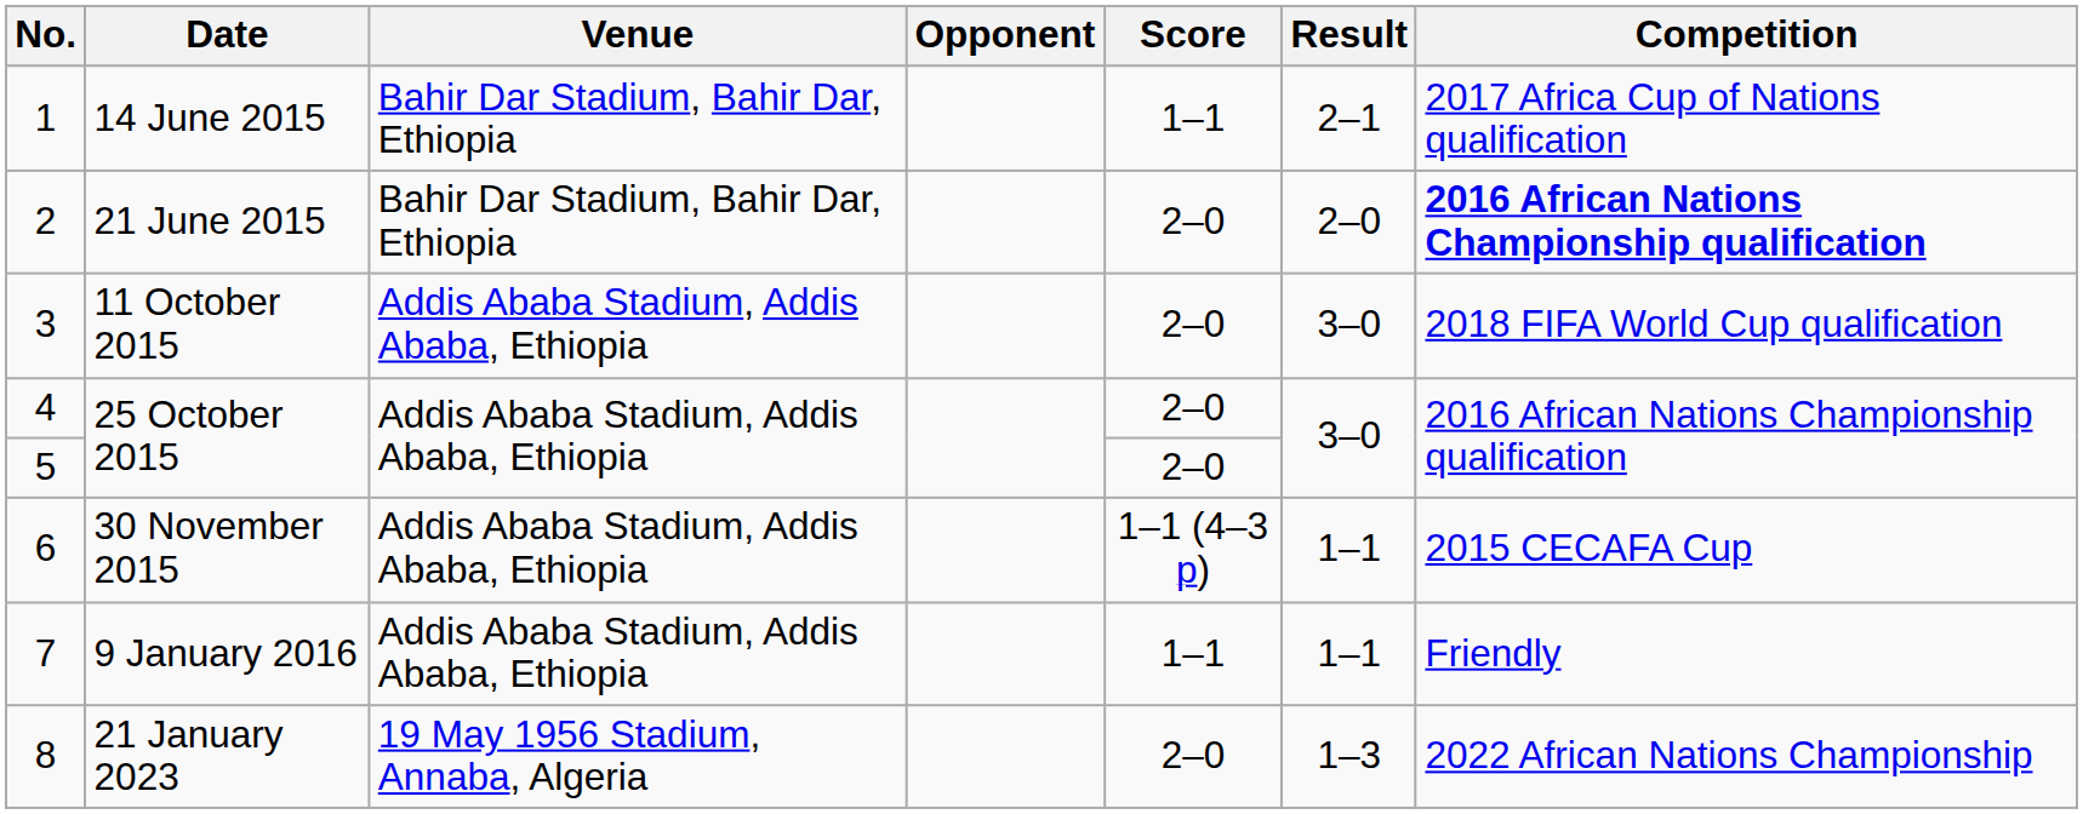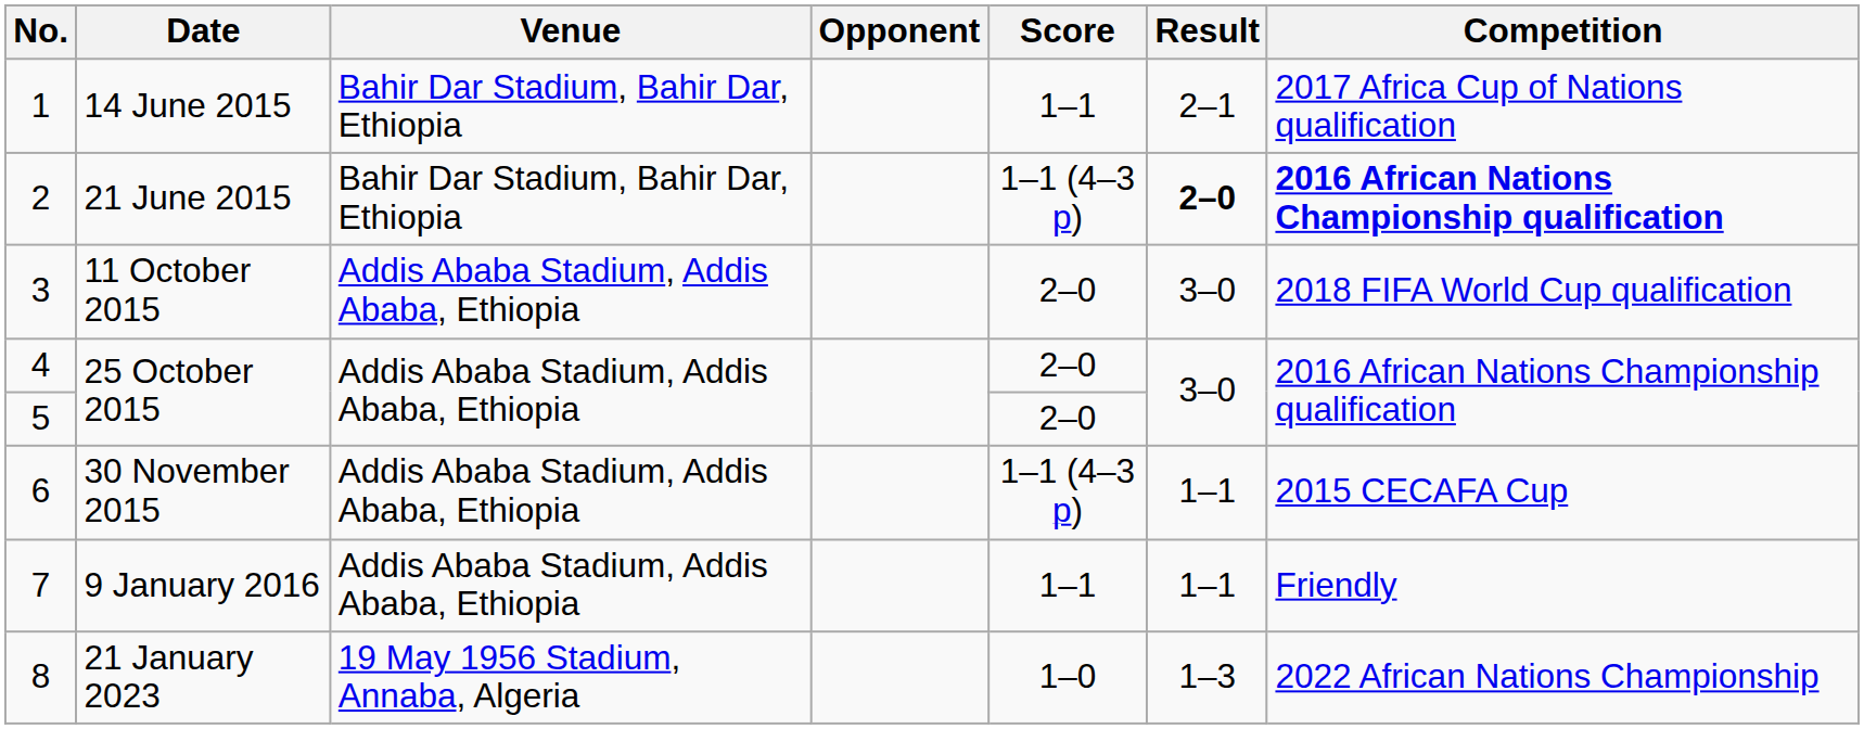 <table class="wikitable sortable">
 <tr>
 <th scope="col">No.</th>
 <th scope="col">Date</th>
 <th scope="col">Venue</th>
 <th scope="col">Opponent</th>
 <th scope="col">Score</th>
 <th scope="col">Result</th>
 <th scope="col">Competition</th>
 </tr>
 <tr>
 <td align="center">1</td>
 <td>14 June 2015</td>
 <td><a href='#'>Bahir Dar Stadium</a>, <a href='#'>Bahir Dar</a>, Ethiopia</td>
 <td></td>
 <td align="center">1–1</td>
 <td align="center">2–1</td>
 <td><a href='#'>2017 Africa Cup of Nations qualification</a></td>
 </tr>
 <tr>
 <td align="center">2</td>
 <td>21 June 2015</td>
 <td>Bahir Dar Stadium, Bahir Dar, Ethiopia</td>
 <td></td>
-<td align="center">2–0</td>
-<td align="center">2–0</td>
+<td align="center">1–1 (4–3 <a href='#'>p</a>)</td>
+<td align="center"><strong>2–0</strong></td>
 <td><strong><a href='#'>2016 African Nations Championship qualification</a></strong></td>
 </tr>
 <tr>
 <td align="center">3</td>
 <td>11 October 2015</td>
 <td><a href='#'>Addis Ababa Stadium</a>, <a href='#'>Addis Ababa</a>, Ethiopia</td>
 <td></td>
 <td align="center">2–0</td>
 <td align="center">3–0</td>
 <td><a href='#'>2018 FIFA World Cup qualification</a></td>
 </tr>
 <tr>
 <td align="center">4</td>
 <td rowspan="2">25 October 2015</td>
 <td rowspan="2">Addis Ababa Stadium, Addis Ababa, Ethiopia</td>
 <td rowspan="2"></td>
 <td align="center">2–0</td>
 <td rowspan="2" style="text-align:center">3–0</td>
 <td rowspan="2"><a href='#'>2016 African Nations Championship qualification</a></td>
 </tr>
 <tr>
 <td align="center">5</td>
 <td align="center">2–0</td>
 </tr>
 <tr>
 <td align="center">6</td>
 <td>30 November 2015</td>
 <td>Addis Ababa Stadium, Addis Ababa, Ethiopia</td>
 <td></td>
 <td align="center">1–1 (4–3 <a href='#'>p</a>)</td>
 <td align="center">1–1</td>
 <td><a href='#'>2015 CECAFA Cup</a></td>
 </tr>
 <tr>
 <td align="center">7</td>
 <td>9 January 2016</td>
 <td>Addis Ababa Stadium, Addis Ababa, Ethiopia</td>
 <td></td>
 <td align="center">1–1</td>
 <td align="center">1–1</td>
 <td><a href='#'>Friendly</a></td>
 </tr>
 <tr>
 <td align="center">8</td>
 <td>21 January 2023</td>
 <td><a href='#'>19 May 1956 Stadium</a>, <a href='#'>Annaba</a>, Algeria</td>
 <td></td>
-<td align="center">2–0</td>
+<td align="center">1–0</td>
 <td align="center">1–3</td>
 <td><a href='#'>2022 African Nations Championship</a></td>
 </tr>
 </table>
